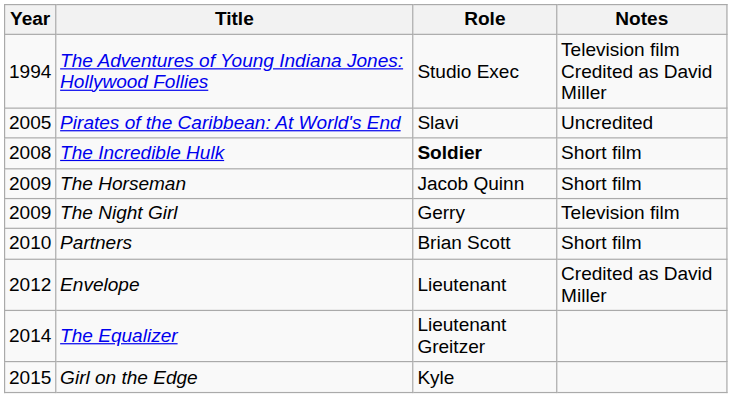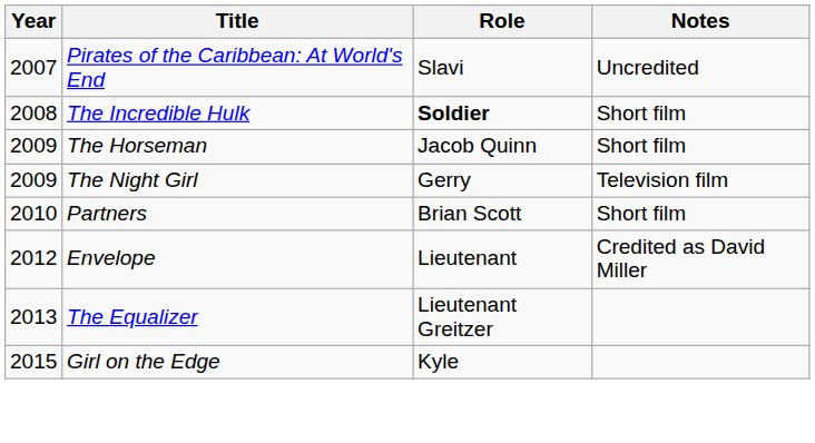 <table class="wikitable sortable">
 <tr>
 <th>Year</th>
 <th>Title</th>
 <th>Role</th>
 <th class="unsortable">Notes</th>
 </tr>
 <tr>
-<td>1994</td>
-<td><em><a href='#'>The Adventures of Young Indiana Jones: Hollywood Follies</a></em></td>
-<td>Studio Exec</td>
-<td>Television film<br>Credited as David Miller</td>
-</tr>
-<tr>
-<td>2005</td>
+<td>2007</td>
 <td><em><a href='#'>Pirates of the Caribbean: At World's End</a></em></td>
 <td>Slavi</td>
 <td>Uncredited</td>
 </tr>
 <tr>
 <td>2008</td>
 <td><em><a href='#'>The Incredible Hulk</a></em></td>
 <td><strong>Soldier</strong></td>
 <td>Short film</td>
 </tr>
 <tr>
 <td>2009</td>
 <td><em>The Horseman</em></td>
 <td>Jacob Quinn</td>
 <td>Short film</td>
 </tr>
 <tr>
 <td>2009</td>
 <td><em>The Night Girl</em></td>
 <td>Gerry</td>
 <td>Television film</td>
 </tr>
 <tr>
 <td>2010</td>
 <td><em>Partners</em></td>
 <td>Brian Scott</td>
 <td>Short film</td>
 </tr>
 <tr>
 <td>2012</td>
 <td><em>Envelope</em></td>
 <td>Lieutenant</td>
 <td>Credited as David Miller</td>
 </tr>
 <tr>
-<td>2014</td>
+<td>2013</td>
 <td><em><a href='#'>The Equalizer</a></em></td>
 <td>Lieutenant Greitzer</td>
 <td></td>
 </tr>
 <tr>
 <td>2015</td>
 <td><em>Girl on the Edge</em></td>
 <td>Kyle</td>
 <td></td>
 </tr>
 </table>
